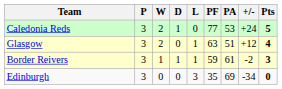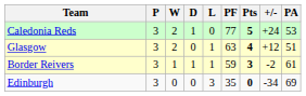 <table class="wikitable" style="text-align: center;">
 <tr>
 <th width="200">Team</th>
 <th width="20">P</th>
 <th width="20">W</th>
 <th width="20">D</th>
 <th width="20">L</th>
 <th width="20">PF</th>
+<th width="20">Pts</th>
+<th width="25">+/-</th>
 <th width="20">PA</th>
-<th width="25">+/-</th>
-<th width="20">Pts</th>
 </tr>
 <tr bgcolor="#ccffcc">
 <td align="left"><a href='#'>Caledonia Reds</a></td>
 <td>3</td>
 <td>2</td>
 <td>1</td>
 <td>0</td>
 <td>77</td>
+<td><strong>5</strong></td>
+<td>+24</td>
 <td>53</td>
-<td>+24</td>
-<td><strong>5</strong></td>
 </tr>
 <tr bgcolor="#ffffcc">
 <td align="left"><a href='#'>Glasgow</a></td>
 <td>3</td>
 <td>2</td>
 <td>0</td>
 <td>1</td>
 <td>63</td>
+<td><strong>4</strong></td>
+<td>+12</td>
 <td>51</td>
-<td>+12</td>
-<td><strong>4</strong></td>
 </tr>
 <tr bgcolor="#ffffcc">
 <td align="left"><a href='#'>Border Reivers</a></td>
 <td>3</td>
 <td>1</td>
 <td>1</td>
 <td>1</td>
 <td>59</td>
+<td><strong>3</strong></td>
+<td>-2</td>
 <td>61</td>
-<td>-2</td>
-<td><strong>3</strong></td>
 </tr>
 <tr>
 <td align="left"><a href='#'>Edinburgh</a></td>
 <td>3</td>
 <td>0</td>
 <td>0</td>
 <td>3</td>
 <td>35</td>
+<td><strong>0</strong></td>
+<td>-34</td>
 <td>69</td>
-<td>-34</td>
-<td><strong>0</strong></td>
 </tr>
 </table>
